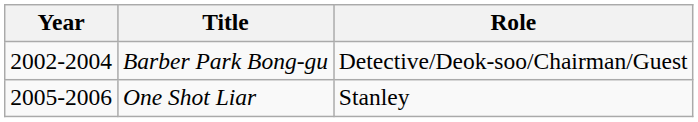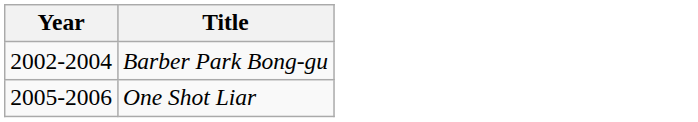 <table class="wikitable sortable">
 <tr>
 <th>Year</th>
 <th>Title</th>
-<th>Role</th>
 </tr>
 <tr>
 <td>2002-2004</td>
 <td><em>Barber Park Bong-gu</em></td>
-<td>Detective/Deok-soo/Chairman/Guest</td>
 </tr>
 <tr>
 <td>2005-2006</td>
 <td><em>One Shot Liar</em></td>
-<td>Stanley</td>
 </tr>
 </table>
